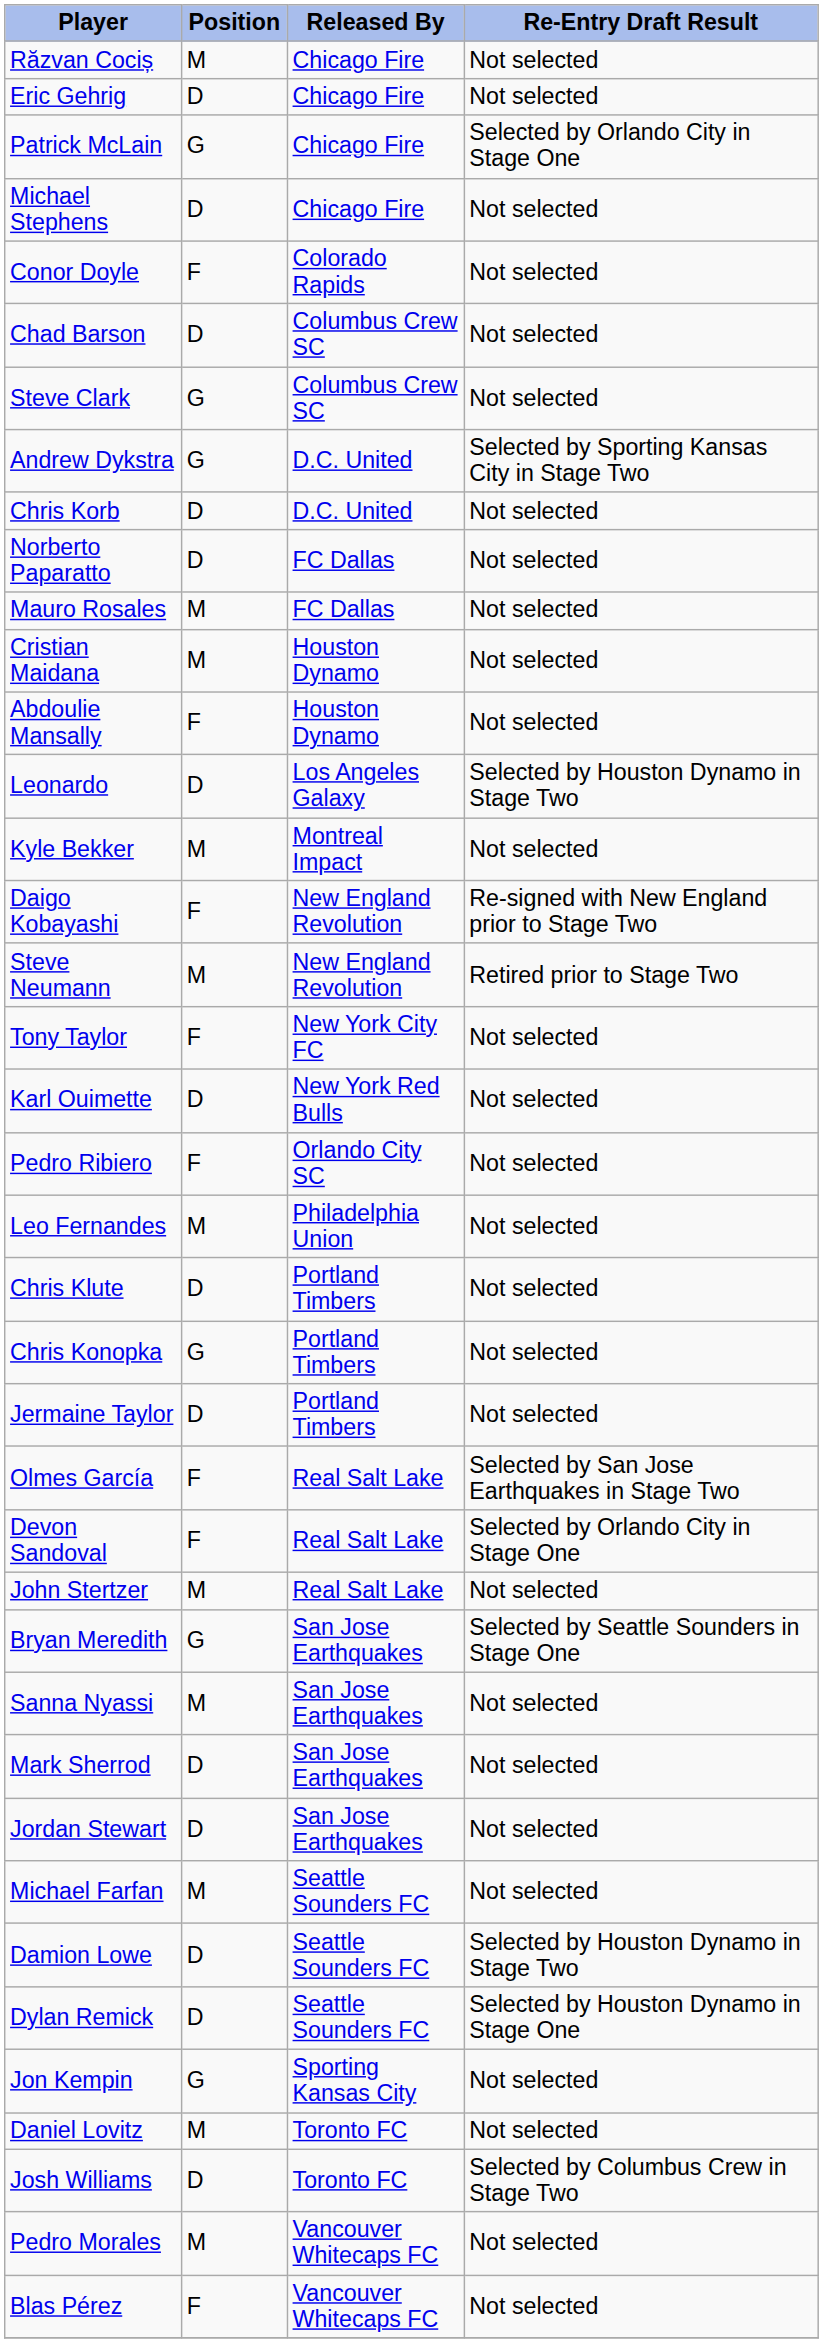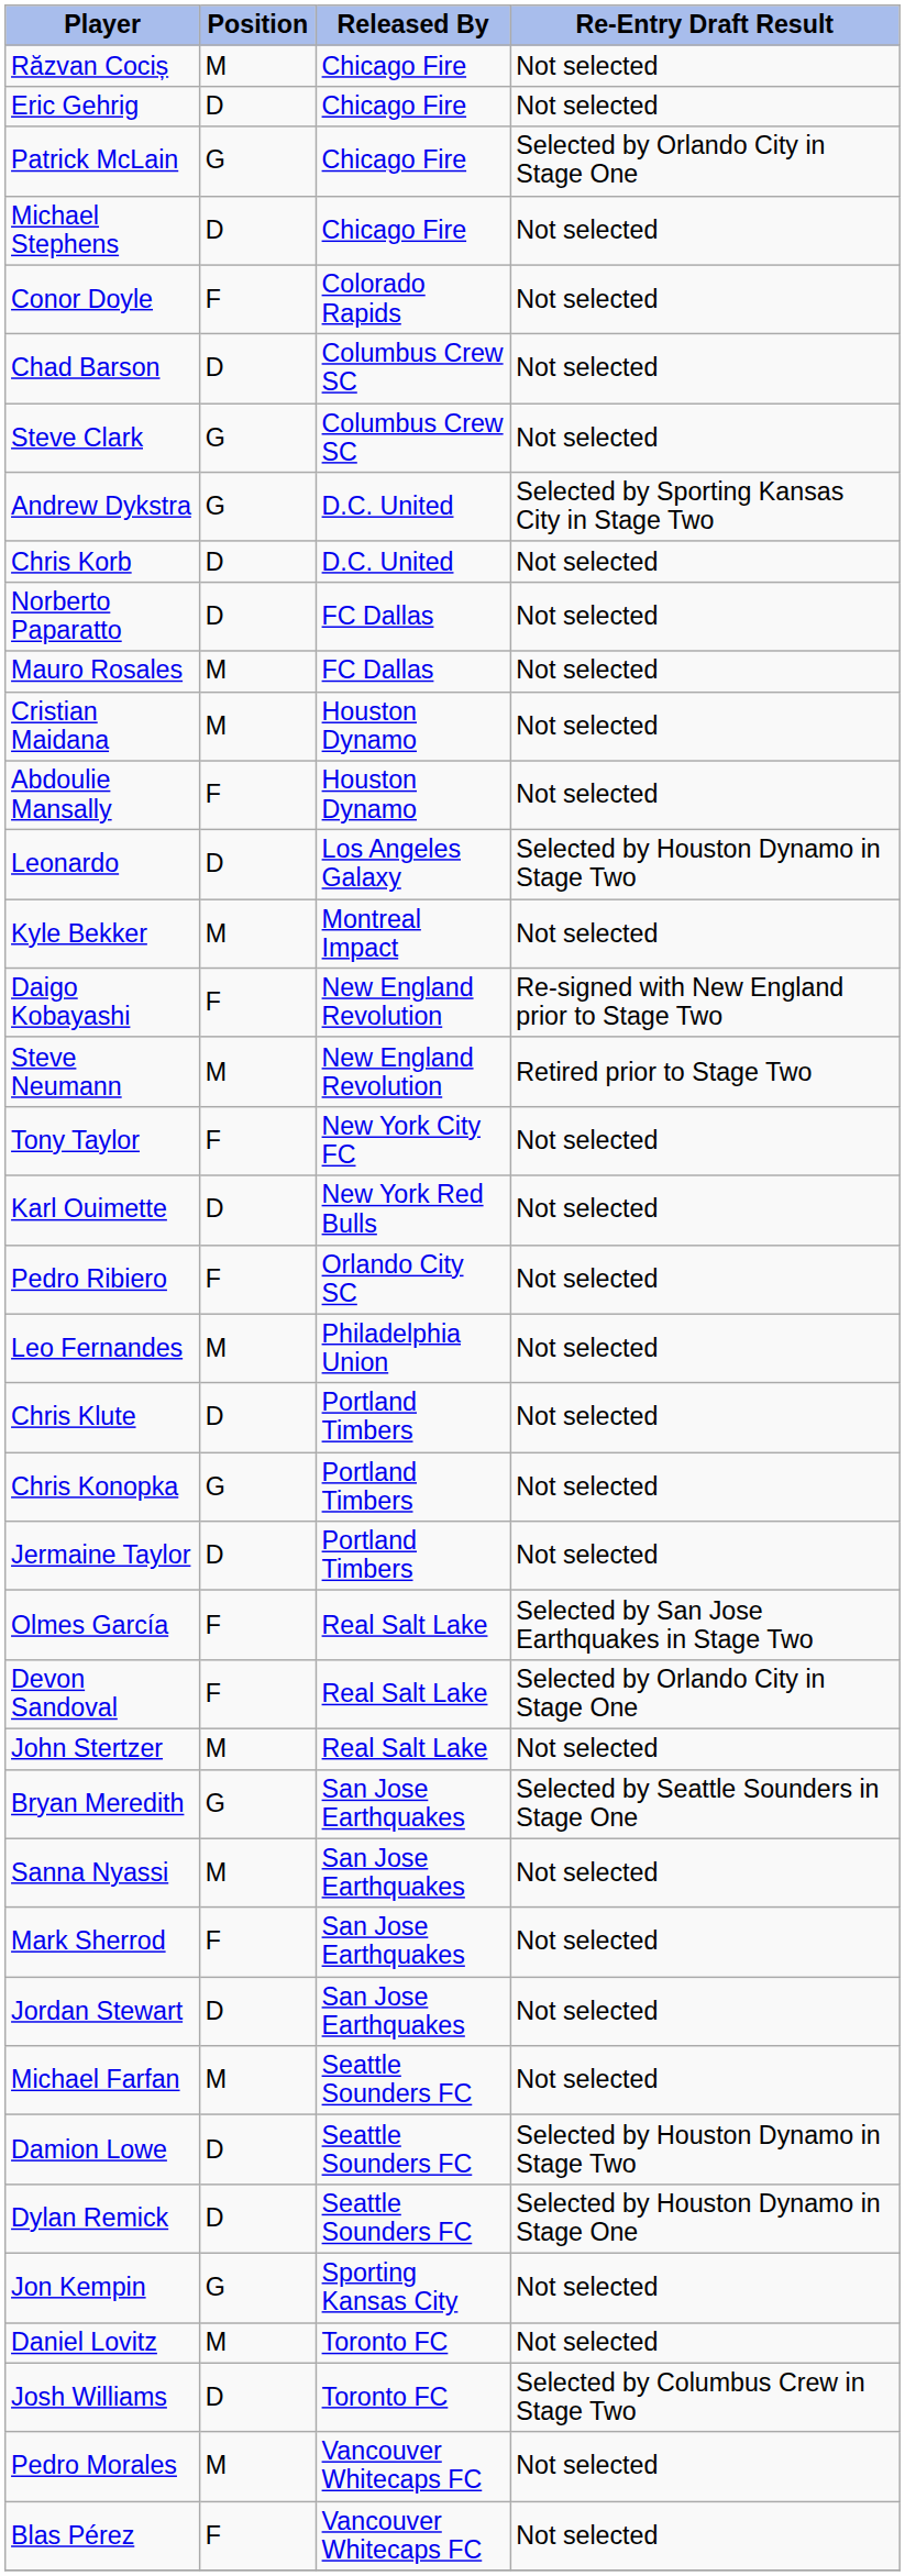 <table class="wikitable sortable" style="width:90%">
 <tr>
 <th style="background:#A8BDEC;" width=20%>Player</th>
 <th width=5% style="background:#A8BDEC;">Position</th>
 <th width=20% style="background:#A8BDEC;">Released By</th>
 <th width=40% style="background:#A8BDEC;">Re-Entry Draft Result</th>
 </tr>
 <tr>
 <td><a href='#'>Răzvan Cociș</a></td>
 <td>M</td>
 <td><a href='#'>Chicago Fire</a></td>
 <td>Not selected</td>
 </tr>
 <tr>
 <td><a href='#'>Eric Gehrig</a></td>
 <td>D</td>
 <td><a href='#'>Chicago Fire</a></td>
 <td>Not selected</td>
 </tr>
 <tr>
 <td><a href='#'>Patrick McLain</a></td>
 <td>G</td>
 <td><a href='#'>Chicago Fire</a></td>
 <td>Selected by Orlando City in Stage One</td>
 </tr>
 <tr>
 <td><a href='#'>Michael Stephens</a></td>
 <td>D</td>
 <td><a href='#'>Chicago Fire</a></td>
 <td>Not selected</td>
 </tr>
 <tr>
 <td><a href='#'>Conor Doyle</a></td>
 <td>F</td>
 <td><a href='#'>Colorado Rapids</a></td>
 <td>Not selected</td>
 </tr>
 <tr>
 <td><a href='#'>Chad Barson</a></td>
 <td>D</td>
 <td><a href='#'>Columbus Crew SC</a></td>
 <td>Not selected</td>
 </tr>
 <tr>
 <td><a href='#'>Steve Clark</a></td>
 <td>G</td>
 <td><a href='#'>Columbus Crew SC</a></td>
 <td>Not selected</td>
 </tr>
 <tr>
 <td><a href='#'>Andrew Dykstra</a></td>
 <td>G</td>
 <td><a href='#'>D.C. United</a></td>
 <td>Selected by Sporting Kansas City in Stage Two</td>
 </tr>
 <tr>
 <td><a href='#'>Chris Korb</a></td>
 <td>D</td>
 <td><a href='#'>D.C. United</a></td>
 <td>Not selected</td>
 </tr>
 <tr>
 <td><a href='#'>Norberto Paparatto</a></td>
 <td>D</td>
 <td><a href='#'>FC Dallas</a></td>
 <td>Not selected</td>
 </tr>
 <tr>
 <td><a href='#'>Mauro Rosales</a></td>
 <td>M</td>
 <td><a href='#'>FC Dallas</a></td>
 <td>Not selected</td>
 </tr>
 <tr>
 <td><a href='#'>Cristian Maidana</a></td>
 <td>M</td>
 <td><a href='#'>Houston Dynamo</a></td>
 <td>Not selected</td>
 </tr>
 <tr>
 <td><a href='#'>Abdoulie Mansally</a></td>
 <td>F</td>
 <td><a href='#'>Houston Dynamo</a></td>
 <td>Not selected</td>
 </tr>
 <tr>
 <td><a href='#'>Leonardo</a></td>
 <td>D</td>
 <td><a href='#'>Los Angeles Galaxy</a></td>
 <td>Selected by Houston Dynamo in Stage Two</td>
 </tr>
 <tr>
 <td><a href='#'>Kyle Bekker</a></td>
 <td>M</td>
 <td><a href='#'>Montreal Impact</a></td>
 <td>Not selected</td>
 </tr>
 <tr>
 <td><a href='#'>Daigo Kobayashi</a></td>
 <td>F</td>
 <td><a href='#'>New England Revolution</a></td>
 <td>Re-signed with New England prior to Stage Two</td>
 </tr>
 <tr>
 <td><a href='#'>Steve Neumann</a></td>
 <td>M</td>
 <td><a href='#'>New England Revolution</a></td>
 <td>Retired prior to Stage Two</td>
 </tr>
 <tr>
 <td><a href='#'>Tony Taylor</a></td>
 <td>F</td>
 <td><a href='#'>New York City FC</a></td>
 <td>Not selected</td>
 </tr>
 <tr>
 <td><a href='#'>Karl Ouimette</a></td>
 <td>D</td>
 <td><a href='#'>New York Red Bulls</a></td>
 <td>Not selected</td>
 </tr>
 <tr>
 <td><a href='#'>Pedro Ribiero</a></td>
 <td>F</td>
 <td><a href='#'>Orlando City SC</a></td>
 <td>Not selected</td>
 </tr>
 <tr>
 <td><a href='#'>Leo Fernandes</a></td>
 <td>M</td>
 <td><a href='#'>Philadelphia Union</a></td>
 <td>Not selected</td>
 </tr>
 <tr>
 <td><a href='#'>Chris Klute</a></td>
 <td>D</td>
 <td><a href='#'>Portland Timbers</a></td>
 <td>Not selected</td>
 </tr>
 <tr>
 <td><a href='#'>Chris Konopka</a></td>
 <td>G</td>
 <td><a href='#'>Portland Timbers</a></td>
 <td>Not selected</td>
 </tr>
 <tr>
 <td><a href='#'>Jermaine Taylor</a></td>
 <td>D</td>
 <td><a href='#'>Portland Timbers</a></td>
 <td>Not selected</td>
 </tr>
 <tr>
 <td><a href='#'>Olmes García</a></td>
 <td>F</td>
 <td><a href='#'>Real Salt Lake</a></td>
 <td>Selected by San Jose Earthquakes in Stage Two</td>
 </tr>
 <tr>
 <td><a href='#'>Devon Sandoval</a></td>
 <td>F</td>
 <td><a href='#'>Real Salt Lake</a></td>
 <td>Selected by Orlando City in Stage One</td>
 </tr>
 <tr>
 <td><a href='#'>John Stertzer</a></td>
 <td>M</td>
 <td><a href='#'>Real Salt Lake</a></td>
 <td>Not selected</td>
 </tr>
 <tr>
 <td><a href='#'>Bryan Meredith</a></td>
 <td>G</td>
 <td><a href='#'>San Jose Earthquakes</a></td>
 <td>Selected by Seattle Sounders in Stage One</td>
 </tr>
 <tr>
 <td><a href='#'>Sanna Nyassi</a></td>
 <td>M</td>
 <td><a href='#'>San Jose Earthquakes</a></td>
 <td>Not selected</td>
 </tr>
 <tr>
 <td><a href='#'>Mark Sherrod</a></td>
-<td>D</td>
+<td>F</td>
 <td><a href='#'>San Jose Earthquakes</a></td>
 <td>Not selected</td>
 </tr>
 <tr>
 <td><a href='#'>Jordan Stewart</a></td>
 <td>D</td>
 <td><a href='#'>San Jose Earthquakes</a></td>
 <td>Not selected</td>
 </tr>
 <tr>
 <td><a href='#'>Michael Farfan</a></td>
 <td>M</td>
 <td><a href='#'>Seattle Sounders FC</a></td>
 <td>Not selected</td>
 </tr>
 <tr>
 <td><a href='#'>Damion Lowe</a></td>
 <td>D</td>
 <td><a href='#'>Seattle Sounders FC</a></td>
 <td>Selected by Houston Dynamo in Stage Two</td>
 </tr>
 <tr>
 <td><a href='#'>Dylan Remick</a></td>
 <td>D</td>
 <td><a href='#'>Seattle Sounders FC</a></td>
 <td>Selected by Houston Dynamo in Stage One</td>
 </tr>
 <tr>
 <td><a href='#'>Jon Kempin</a></td>
 <td>G</td>
 <td><a href='#'>Sporting Kansas City</a></td>
 <td>Not selected</td>
 </tr>
 <tr>
 <td><a href='#'>Daniel Lovitz</a></td>
 <td>M</td>
 <td><a href='#'>Toronto FC</a></td>
 <td>Not selected</td>
 </tr>
 <tr>
 <td><a href='#'>Josh Williams</a></td>
 <td>D</td>
 <td><a href='#'>Toronto FC</a></td>
 <td>Selected by Columbus Crew in Stage Two</td>
 </tr>
 <tr>
 <td><a href='#'>Pedro Morales</a></td>
 <td>M</td>
 <td><a href='#'>Vancouver Whitecaps FC</a></td>
 <td>Not selected</td>
 </tr>
 <tr>
 <td><a href='#'>Blas Pérez</a></td>
 <td>F</td>
 <td><a href='#'>Vancouver Whitecaps FC</a></td>
 <td>Not selected</td>
 </tr>
 <tr>
 </tr>
 </table>
